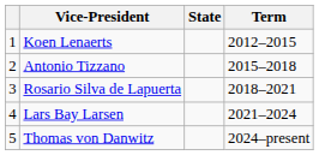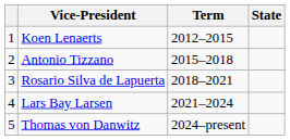 <table class="wikitable">
 <tr>
 <th></th>
 <th>Vice-President</th>
+<th>Term</th>
 <th>State</th>
-<th>Term</th>
 </tr>
 <tr>
 <td>1</td>
 <td><a href='#'>Koen Lenaerts</a></td>
+<td>2012–2015</td>
 <td></td>
-<td>2012–2015</td>
 </tr>
 <tr>
 <td>2</td>
 <td><a href='#'>Antonio Tizzano</a></td>
+<td>2015–2018</td>
 <td></td>
-<td>2015–2018</td>
 </tr>
 <tr>
 <td>3</td>
 <td><a href='#'>Rosario Silva de Lapuerta</a></td>
+<td>2018–2021</td>
 <td></td>
-<td>2018–2021</td>
 </tr>
 <tr>
 <td>4</td>
 <td><a href='#'>Lars Bay Larsen</a></td>
+<td>2021–2024</td>
 <td></td>
-<td>2021–2024</td>
 </tr>
 <tr>
 <td>5</td>
 <td><a href='#'>Thomas von Danwitz</a></td>
+<td>2024–present</td>
 <td></td>
-<td>2024–present</td>
 </tr>
 </table>
